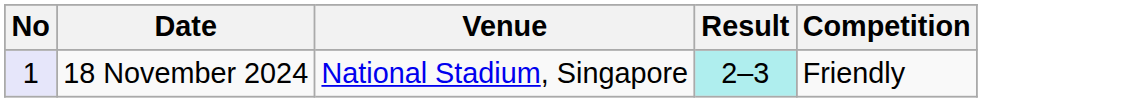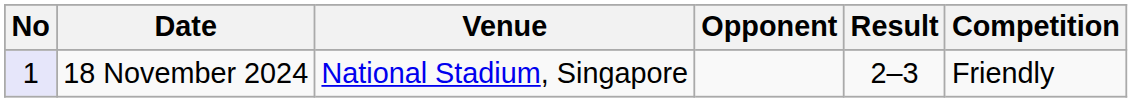 <table class="wikitable">
 <tr>
 <th>No</th>
 <th>Date</th>
 <th>Venue</th>
+<th>Opponent</th>
 <th>Result</th>
 <th>Competition</th>
 </tr>
 <tr>
 <td align="center" style="background: lavender;">1</td>
 <td>18 November 2024</td>
 <td><a href='#'>National Stadium</a>, Singapore</td>
-<td align="center" style="background: paleturquoise;">2–3</td>
+<td></td>
+<td align="center">2–3</td>
 <td>Friendly</td>
 </tr>
 </table>
